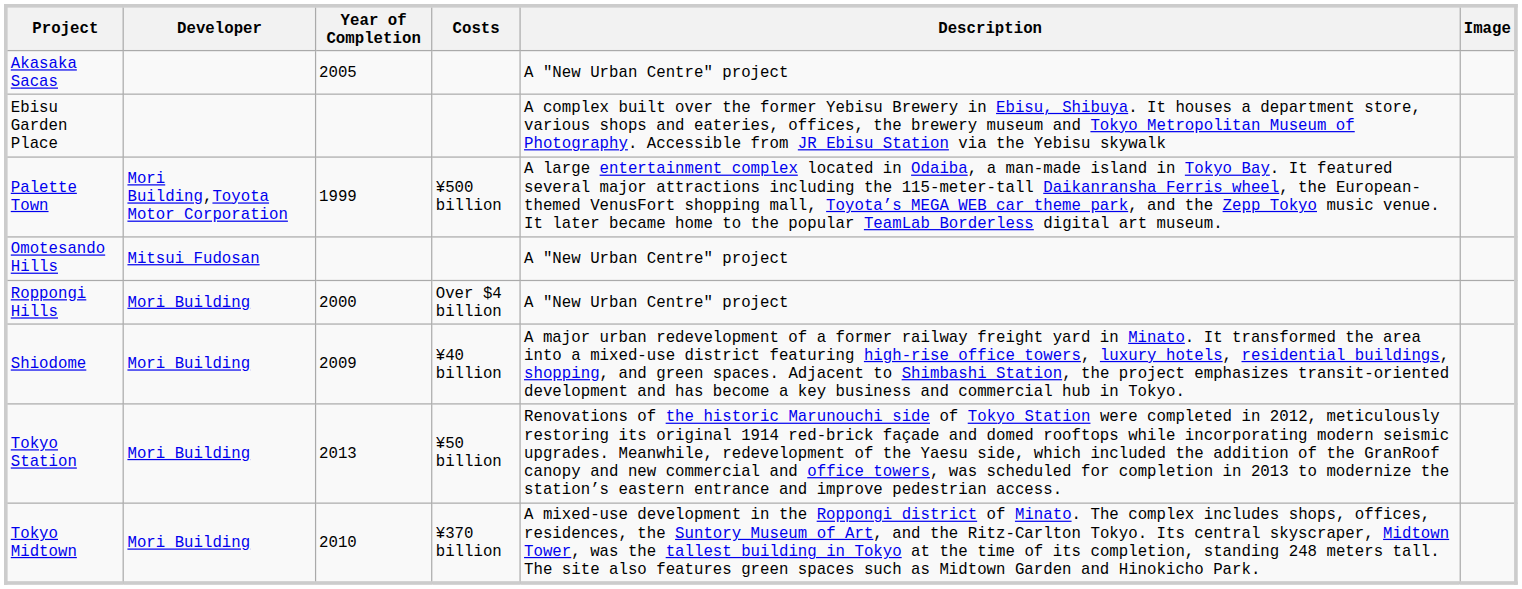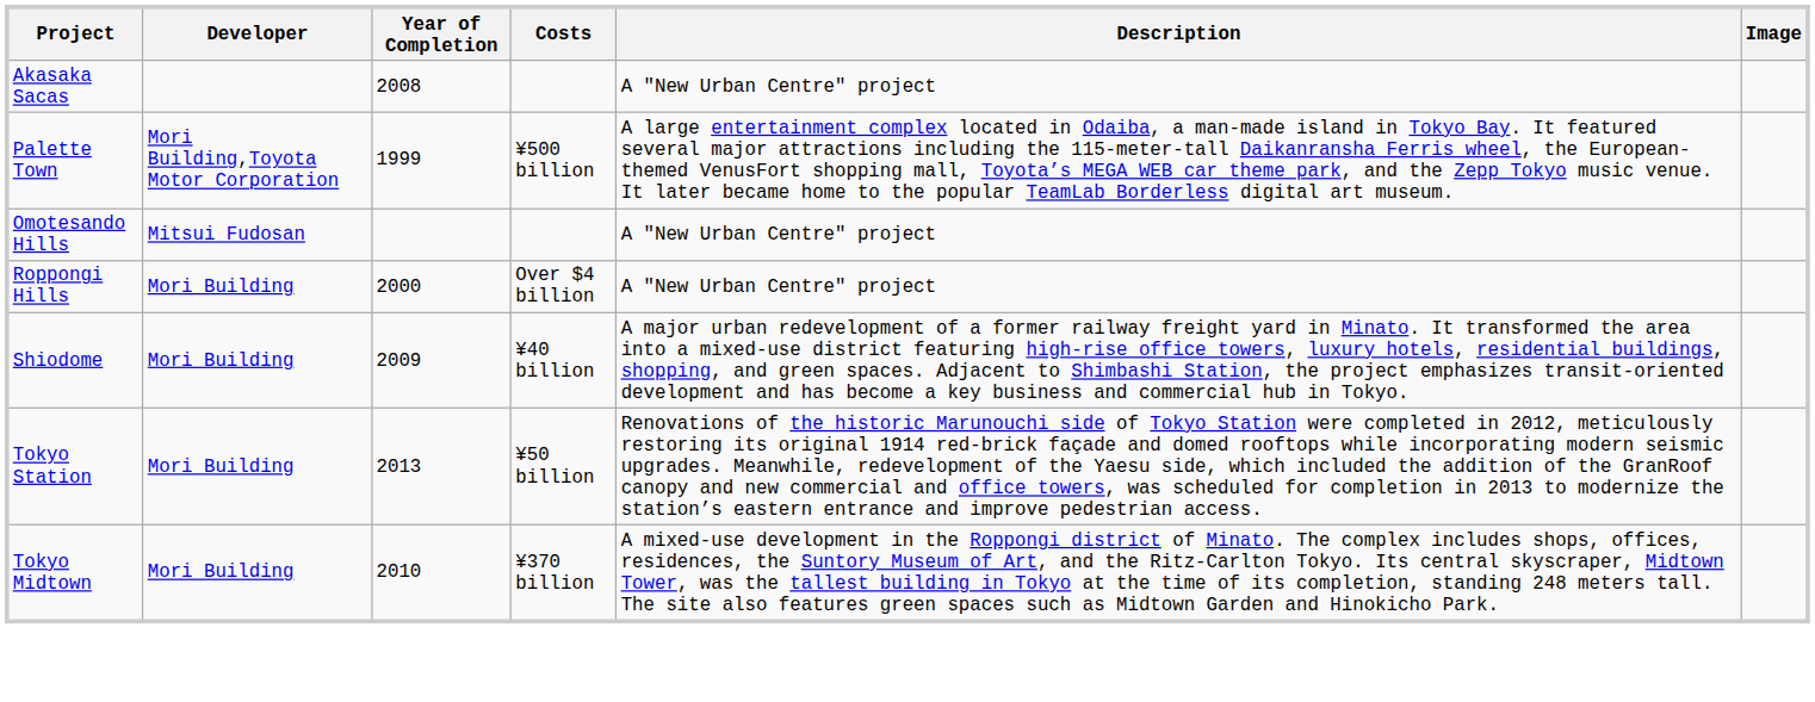 <table class="wikitable sortable" style="border:3px solid #cccccc;">
 <tr>
 <th>Project</th>
 <th>Developer</th>
 <th>Year of Completion</th>
 <th>Costs</th>
 <th>Description</th>
 <th>Image</th>
 </tr>
 <tr>
 <td><a href='#'>Akasaka Sacas</a></td>
 <td></td>
-<td>2005</td>
+<td>2008</td>
 <td></td>
 <td>A "New Urban Centre" project</td>
-<td></td>
-</tr>
-<tr>
-<td>Ebisu Garden Place</td>
-<td></td>
-<td></td>
-<td></td>
-<td>A complex built over the former Yebisu Brewery in <a href='#'>Ebisu, Shibuya</a>. It houses a department store, various shops and eateries, offices, the brewery museum and <a href='#'>Tokyo Metropolitan Museum of Photography</a>. Accessible from <a href='#'>JR Ebisu Station</a> via the Yebisu skywalk</td>
 <td></td>
 </tr>
 <tr>
 <td><a href='#'>Palette Town</a></td>
 <td><a href='#'>Mori Building</a>,<a href='#'>Toyota Motor Corporation</a></td>
 <td>1999</td>
 <td>¥500 billion</td>
 <td>A large <a href='#'>entertainment complex</a> located in <a href='#'>Odaiba</a>, a man-made island in <a href='#'>Tokyo Bay</a>. It featured several major attractions including the 115-meter-tall <a href='#'>Daikanransha Ferris wheel</a>, the European-themed VenusFort shopping mall, <a href='#'>Toyota’s MEGA WEB car theme park</a>, and the <a href='#'>Zepp Tokyo</a> music venue. It later became home to the popular <a href='#'>TeamLab Borderless</a> digital art museum.</td>
 <td></td>
 </tr>
 <tr>
 <td><a href='#'>Omotesando Hills</a></td>
 <td><a href='#'>Mitsui Fudosan</a></td>
 <td></td>
 <td></td>
 <td>A "New Urban Centre" project</td>
 <td></td>
 </tr>
 <tr>
 <td><a href='#'>Roppongi Hills</a></td>
 <td><a href='#'>Mori Building</a></td>
 <td>2000</td>
 <td>Over $4 billion</td>
 <td>A "New Urban Centre" project</td>
 <td></td>
 </tr>
 <tr>
 <td><a href='#'>Shiodome</a></td>
 <td><a href='#'>Mori Building</a></td>
 <td>2009</td>
 <td>¥40 billion</td>
 <td>A major urban redevelopment of a former railway freight yard in <a href='#'>Minato</a>. It transformed the area into a mixed-use district featuring <a href='#'>high-rise office towers</a>, <a href='#'>luxury hotels</a>, <a href='#'>residential buildings</a>, <a href='#'>shopping</a>, and green spaces. Adjacent to <a href='#'>Shimbashi Station</a>, the project emphasizes transit-oriented development and has become a key business and commercial hub in Tokyo.</td>
 <td></td>
 </tr>
 <tr>
 <td><a href='#'>Tokyo Station</a></td>
 <td><a href='#'>Mori Building</a></td>
 <td>2013</td>
 <td>¥50 billion</td>
 <td>Renovations of <a href='#'>the historic Marunouchi side</a> of <a href='#'>Tokyo Station</a> were completed in 2012, meticulously restoring its original 1914 red-brick façade and domed rooftops while incorporating modern seismic upgrades. Meanwhile, redevelopment of the Yaesu side, which included the addition of the GranRoof canopy and new commercial and <a href='#'>office towers</a>, was scheduled for completion in 2013 to modernize the station’s eastern entrance and improve pedestrian access.</td>
 <td></td>
 </tr>
 <tr>
 <td><a href='#'>Tokyo Midtown</a></td>
 <td><a href='#'>Mori Building</a></td>
 <td>2010</td>
 <td>¥370 billion</td>
 <td>A mixed-use development in the <a href='#'>Roppongi district</a> of <a href='#'>Minato</a>. The complex includes shops, offices, residences, the <a href='#'>Suntory Museum of Art</a>, and the Ritz-Carlton Tokyo. Its central skyscraper, <a href='#'>Midtown Tower</a>, was the <a href='#'>tallest building in Tokyo</a> at the time of its completion, standing 248 meters tall. The site also features green spaces such as Midtown Garden and Hinokicho Park.</td>
 <td></td>
 </tr>
 <tr>
 </tr>
 </table>
